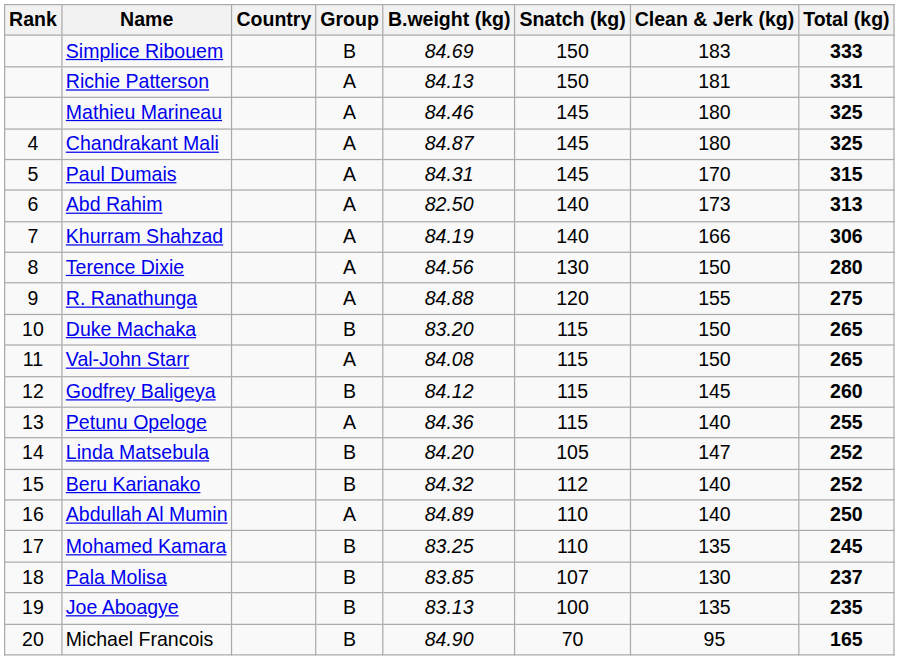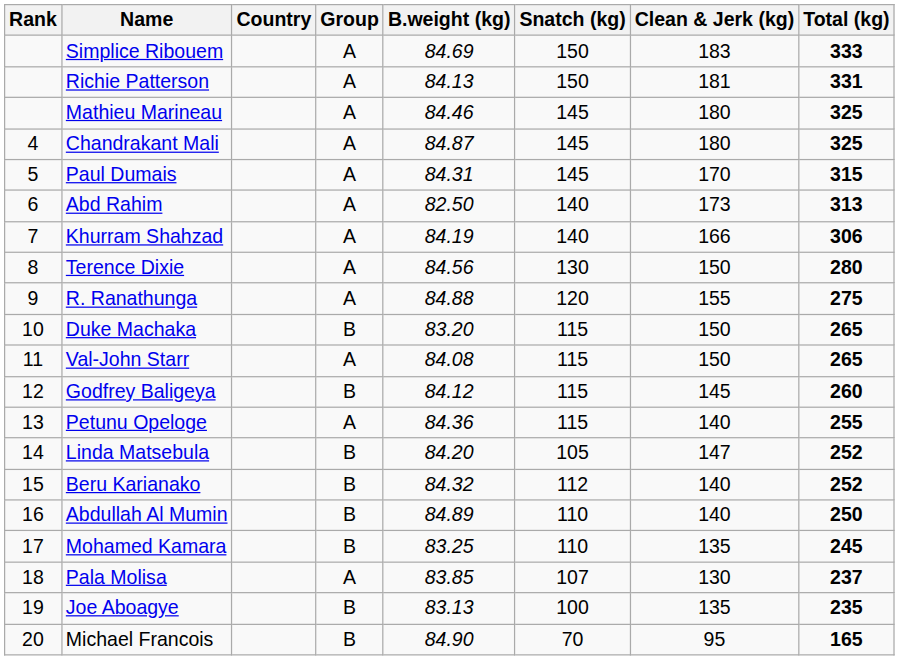 <table class="wikitable sortable" style="text-align:center;">
 <tr>
 <th>Rank</th>
 <th>Name</th>
 <th>Country</th>
 <th>Group</th>
 <th>B.weight (kg)</th>
 <th>Snatch (kg)</th>
 <th>Clean & Jerk (kg)</th>
 <th>Total (kg)</th>
 </tr>
 <tr>
 <td></td>
 <td align=left><a href='#'>Simplice Ribouem</a></td>
 <td align=left></td>
-<td>B</td>
+<td>A</td>
 <td><em>84.69</em></td>
 <td>150</td>
 <td>183</td>
 <td><strong>333</strong></td>
 </tr>
 <tr>
 <td></td>
 <td align=left><a href='#'>Richie Patterson</a></td>
 <td align=left></td>
 <td>A</td>
 <td><em>84.13</em></td>
 <td>150</td>
 <td>181</td>
 <td><strong>331</strong></td>
 </tr>
 <tr>
 <td></td>
 <td align=left><a href='#'>Mathieu Marineau</a></td>
 <td align=left></td>
 <td>A</td>
 <td><em>84.46</em></td>
 <td>145</td>
 <td>180</td>
 <td><strong>325</strong></td>
 </tr>
 <tr>
 <td>4</td>
 <td align=left><a href='#'>Chandrakant Mali</a></td>
 <td align=left></td>
 <td>A</td>
 <td><em>84.87</em></td>
 <td>145</td>
 <td>180</td>
 <td><strong>325</strong></td>
 </tr>
 <tr>
 <td>5</td>
 <td align=left><a href='#'>Paul Dumais</a></td>
 <td align=left></td>
 <td>A</td>
 <td><em>84.31</em></td>
 <td>145</td>
 <td>170</td>
 <td><strong>315</strong></td>
 </tr>
 <tr>
 <td>6</td>
 <td align=left><a href='#'>Abd Rahim</a></td>
 <td align=left></td>
 <td>A</td>
 <td><em>82.50</em></td>
 <td>140</td>
 <td>173</td>
 <td><strong>313</strong></td>
 </tr>
 <tr>
 <td>7</td>
 <td align=left><a href='#'>Khurram Shahzad</a></td>
 <td align=left></td>
 <td>A</td>
 <td><em>84.19</em></td>
 <td>140</td>
 <td>166</td>
 <td><strong>306</strong></td>
 </tr>
 <tr>
 <td>8</td>
 <td align=left><a href='#'>Terence Dixie</a></td>
 <td align=left></td>
 <td>A</td>
 <td><em>84.56</em></td>
 <td>130</td>
 <td>150</td>
 <td><strong>280</strong></td>
 </tr>
 <tr>
 <td>9</td>
 <td align=left><a href='#'>R. Ranathunga</a></td>
 <td align=left></td>
 <td>A</td>
 <td><em>84.88</em></td>
 <td>120</td>
 <td>155</td>
 <td><strong>275</strong></td>
 </tr>
 <tr>
 <td>10</td>
 <td align=left><a href='#'>Duke Machaka</a></td>
 <td align=left></td>
 <td>B</td>
 <td><em>83.20</em></td>
 <td>115</td>
 <td>150</td>
 <td><strong>265</strong></td>
 </tr>
 <tr>
 <td>11</td>
 <td align=left><a href='#'>Val-John Starr</a></td>
 <td align=left></td>
 <td>A</td>
 <td><em>84.08</em></td>
 <td>115</td>
 <td>150</td>
 <td><strong>265</strong></td>
 </tr>
 <tr>
 <td>12</td>
 <td align=left><a href='#'>Godfrey Baligeya</a></td>
 <td align=left></td>
 <td>B</td>
 <td><em>84.12</em></td>
 <td>115</td>
 <td>145</td>
 <td><strong>260</strong></td>
 </tr>
 <tr>
 <td>13</td>
 <td align=left><a href='#'>Petunu Opeloge</a></td>
 <td align=left></td>
 <td>A</td>
 <td><em>84.36</em></td>
 <td>115</td>
 <td>140</td>
 <td><strong>255</strong></td>
 </tr>
 <tr>
 <td>14</td>
 <td align=left><a href='#'>Linda Matsebula</a></td>
 <td align=left></td>
 <td>B</td>
 <td><em>84.20</em></td>
 <td>105</td>
 <td>147</td>
 <td><strong>252</strong></td>
 </tr>
 <tr>
 <td>15</td>
 <td align=left><a href='#'>Beru Karianako</a></td>
 <td align=left></td>
 <td>B</td>
 <td><em>84.32</em></td>
 <td>112</td>
 <td>140</td>
 <td><strong>252</strong></td>
 </tr>
 <tr>
 <td>16</td>
 <td align=left><a href='#'>Abdullah Al Mumin</a></td>
 <td align=left></td>
-<td>A</td>
+<td>B</td>
 <td><em>84.89</em></td>
 <td>110</td>
 <td>140</td>
 <td><strong>250</strong></td>
 </tr>
 <tr>
 <td>17</td>
 <td align=left><a href='#'>Mohamed Kamara</a></td>
 <td align=left></td>
 <td>B</td>
 <td><em>83.25</em></td>
 <td>110</td>
 <td>135</td>
 <td><strong>245</strong></td>
 </tr>
 <tr>
 <td>18</td>
 <td align=left><a href='#'>Pala Molisa</a></td>
 <td align=left></td>
-<td>B</td>
+<td>A</td>
 <td><em>83.85</em></td>
 <td>107</td>
 <td>130</td>
 <td><strong>237</strong></td>
 </tr>
 <tr>
 <td>19</td>
 <td align=left><a href='#'>Joe Aboagye</a></td>
 <td align=left></td>
 <td>B</td>
 <td><em>83.13</em></td>
 <td>100</td>
 <td>135</td>
 <td><strong>235</strong></td>
 </tr>
 <tr>
 <td>20</td>
 <td align=left>Michael Francois</td>
 <td align=left></td>
 <td>B</td>
 <td><em>84.90</em></td>
 <td>70</td>
 <td>95</td>
 <td><strong>165</strong></td>
 </tr>
 </table>
